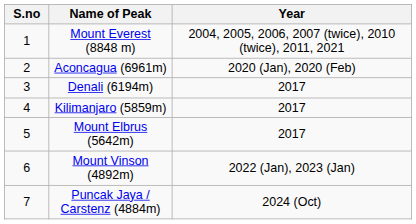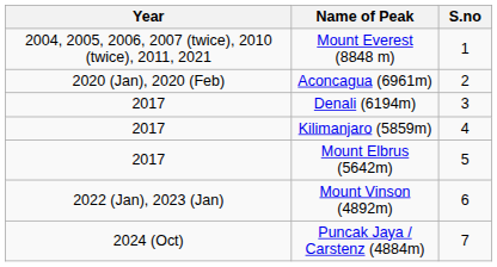 <table class="wikitable" style="text-align: center">
 <tr>
+<th width="300"><strong>Year</strong></th>
+<th width="150"><strong>Name of Peak</strong></th>
 <th width="50"><strong>S.no</strong></th>
-<th width="150"><strong>Name of Peak</strong></th>
-<th width="300"><strong>Year</strong></th>
 </tr>
 <tr>
+<td>2004, 2005, 2006, 2007 (twice), 2010 (twice), 2011, 2021</td>
+<td><a href='#'>Mount Everest</a> (8848 m)</td>
 <td>1</td>
-<td><a href='#'>Mount Everest</a> (8848 m)</td>
-<td>2004, 2005, 2006, 2007 (twice), 2010 (twice), 2011, 2021</td>
 </tr>
 <tr>
+<td>2020 (Jan), 2020 (Feb) </td>
+<td><a href='#'>Aconcagua</a> (6961m)</td>
 <td>2</td>
-<td><a href='#'>Aconcagua</a> (6961m)</td>
-<td>2020 (Jan), 2020 (Feb) </td>
 </tr>
 <tr>
+<td>2017</td>
+<td><a href='#'>Denali</a> (6194m)</td>
 <td>3</td>
-<td><a href='#'>Denali</a> (6194m)</td>
-<td>2017</td>
 </tr>
 <tr>
+<td>2017</td>
+<td><a href='#'>Kilimanjaro</a> (5859m)</td>
 <td>4</td>
-<td><a href='#'>Kilimanjaro</a> (5859m)</td>
-<td>2017</td>
 </tr>
 <tr>
+<td>2017 </td>
+<td><a href='#'>Mount Elbrus</a> (5642m)</td>
 <td>5</td>
-<td><a href='#'>Mount Elbrus</a> (5642m)</td>
-<td>2017 </td>
 </tr>
 <tr>
+<td>2022 (Jan), 2023 (Jan)</td>
+<td><a href='#'>Mount Vinson</a> (4892m)</td>
 <td>6</td>
-<td><a href='#'>Mount Vinson</a> (4892m)</td>
-<td>2022 (Jan), 2023 (Jan)</td>
 </tr>
 <tr>
+<td>2024 (Oct)</td>
+<td><a href='#'>Puncak Jaya / Carstenz</a> (4884m)</td>
 <td>7</td>
-<td><a href='#'>Puncak Jaya / Carstenz</a> (4884m)</td>
-<td>2024 (Oct)</td>
 </tr>
 </table>
